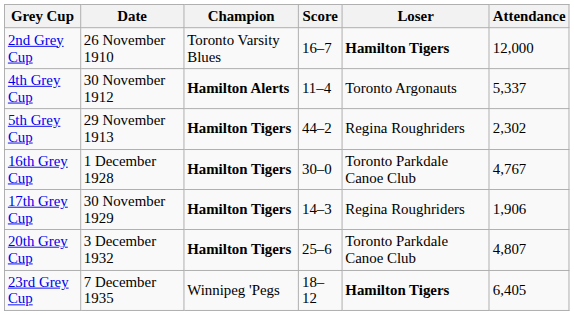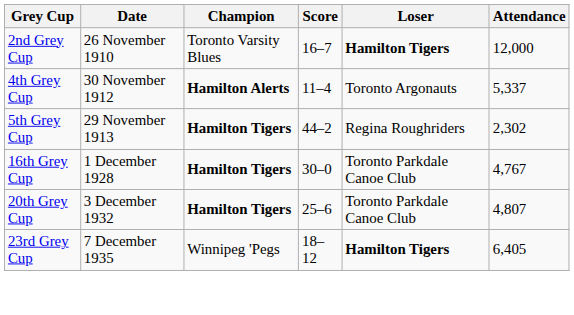 <table class="wikitable">
 <tr>
 <th>Grey Cup</th>
 <th>Date</th>
 <th>Champion</th>
 <th>Score</th>
 <th>Loser</th>
 <th>Attendance</th>
 </tr>
 <tr>
 <td><a href='#'>2nd Grey Cup</a></td>
 <td>26 November 1910</td>
 <td>Toronto Varsity Blues</td>
 <td>16–7</td>
 <td><strong>Hamilton Tigers</strong></td>
 <td>12,000</td>
 </tr>
 <tr>
 <td><a href='#'>4th Grey Cup</a></td>
 <td>30 November 1912</td>
 <td><strong>Hamilton Alerts</strong></td>
 <td>11–4</td>
 <td>Toronto Argonauts</td>
 <td>5,337</td>
 </tr>
 <tr>
 <td><a href='#'>5th Grey Cup</a></td>
 <td>29 November 1913</td>
 <td><strong>Hamilton Tigers</strong></td>
 <td>44–2</td>
 <td>Regina Roughriders</td>
 <td>2,302</td>
 </tr>
 <tr>
 <td><a href='#'>16th Grey Cup</a></td>
 <td>1 December 1928</td>
 <td><strong>Hamilton Tigers</strong></td>
 <td>30–0</td>
 <td>Toronto Parkdale Canoe Club</td>
 <td>4,767</td>
 </tr>
 <tr>
-<td><a href='#'>17th Grey Cup</a></td>
-<td>30 November 1929</td>
-<td><strong>Hamilton Tigers</strong></td>
-<td>14–3</td>
-<td>Regina Roughriders</td>
-<td>1,906</td>
-</tr>
-<tr>
 <td><a href='#'>20th Grey Cup</a></td>
 <td>3 December 1932</td>
 <td><strong>Hamilton Tigers</strong></td>
 <td>25–6</td>
 <td>Toronto Parkdale Canoe Club</td>
 <td>4,807</td>
 </tr>
 <tr>
 <td><a href='#'>23rd Grey Cup</a></td>
 <td>7 December 1935</td>
 <td>Winnipeg 'Pegs</td>
 <td>18–12</td>
 <td><strong>Hamilton Tigers</strong></td>
 <td>6,405</td>
 </tr>
 </table>
